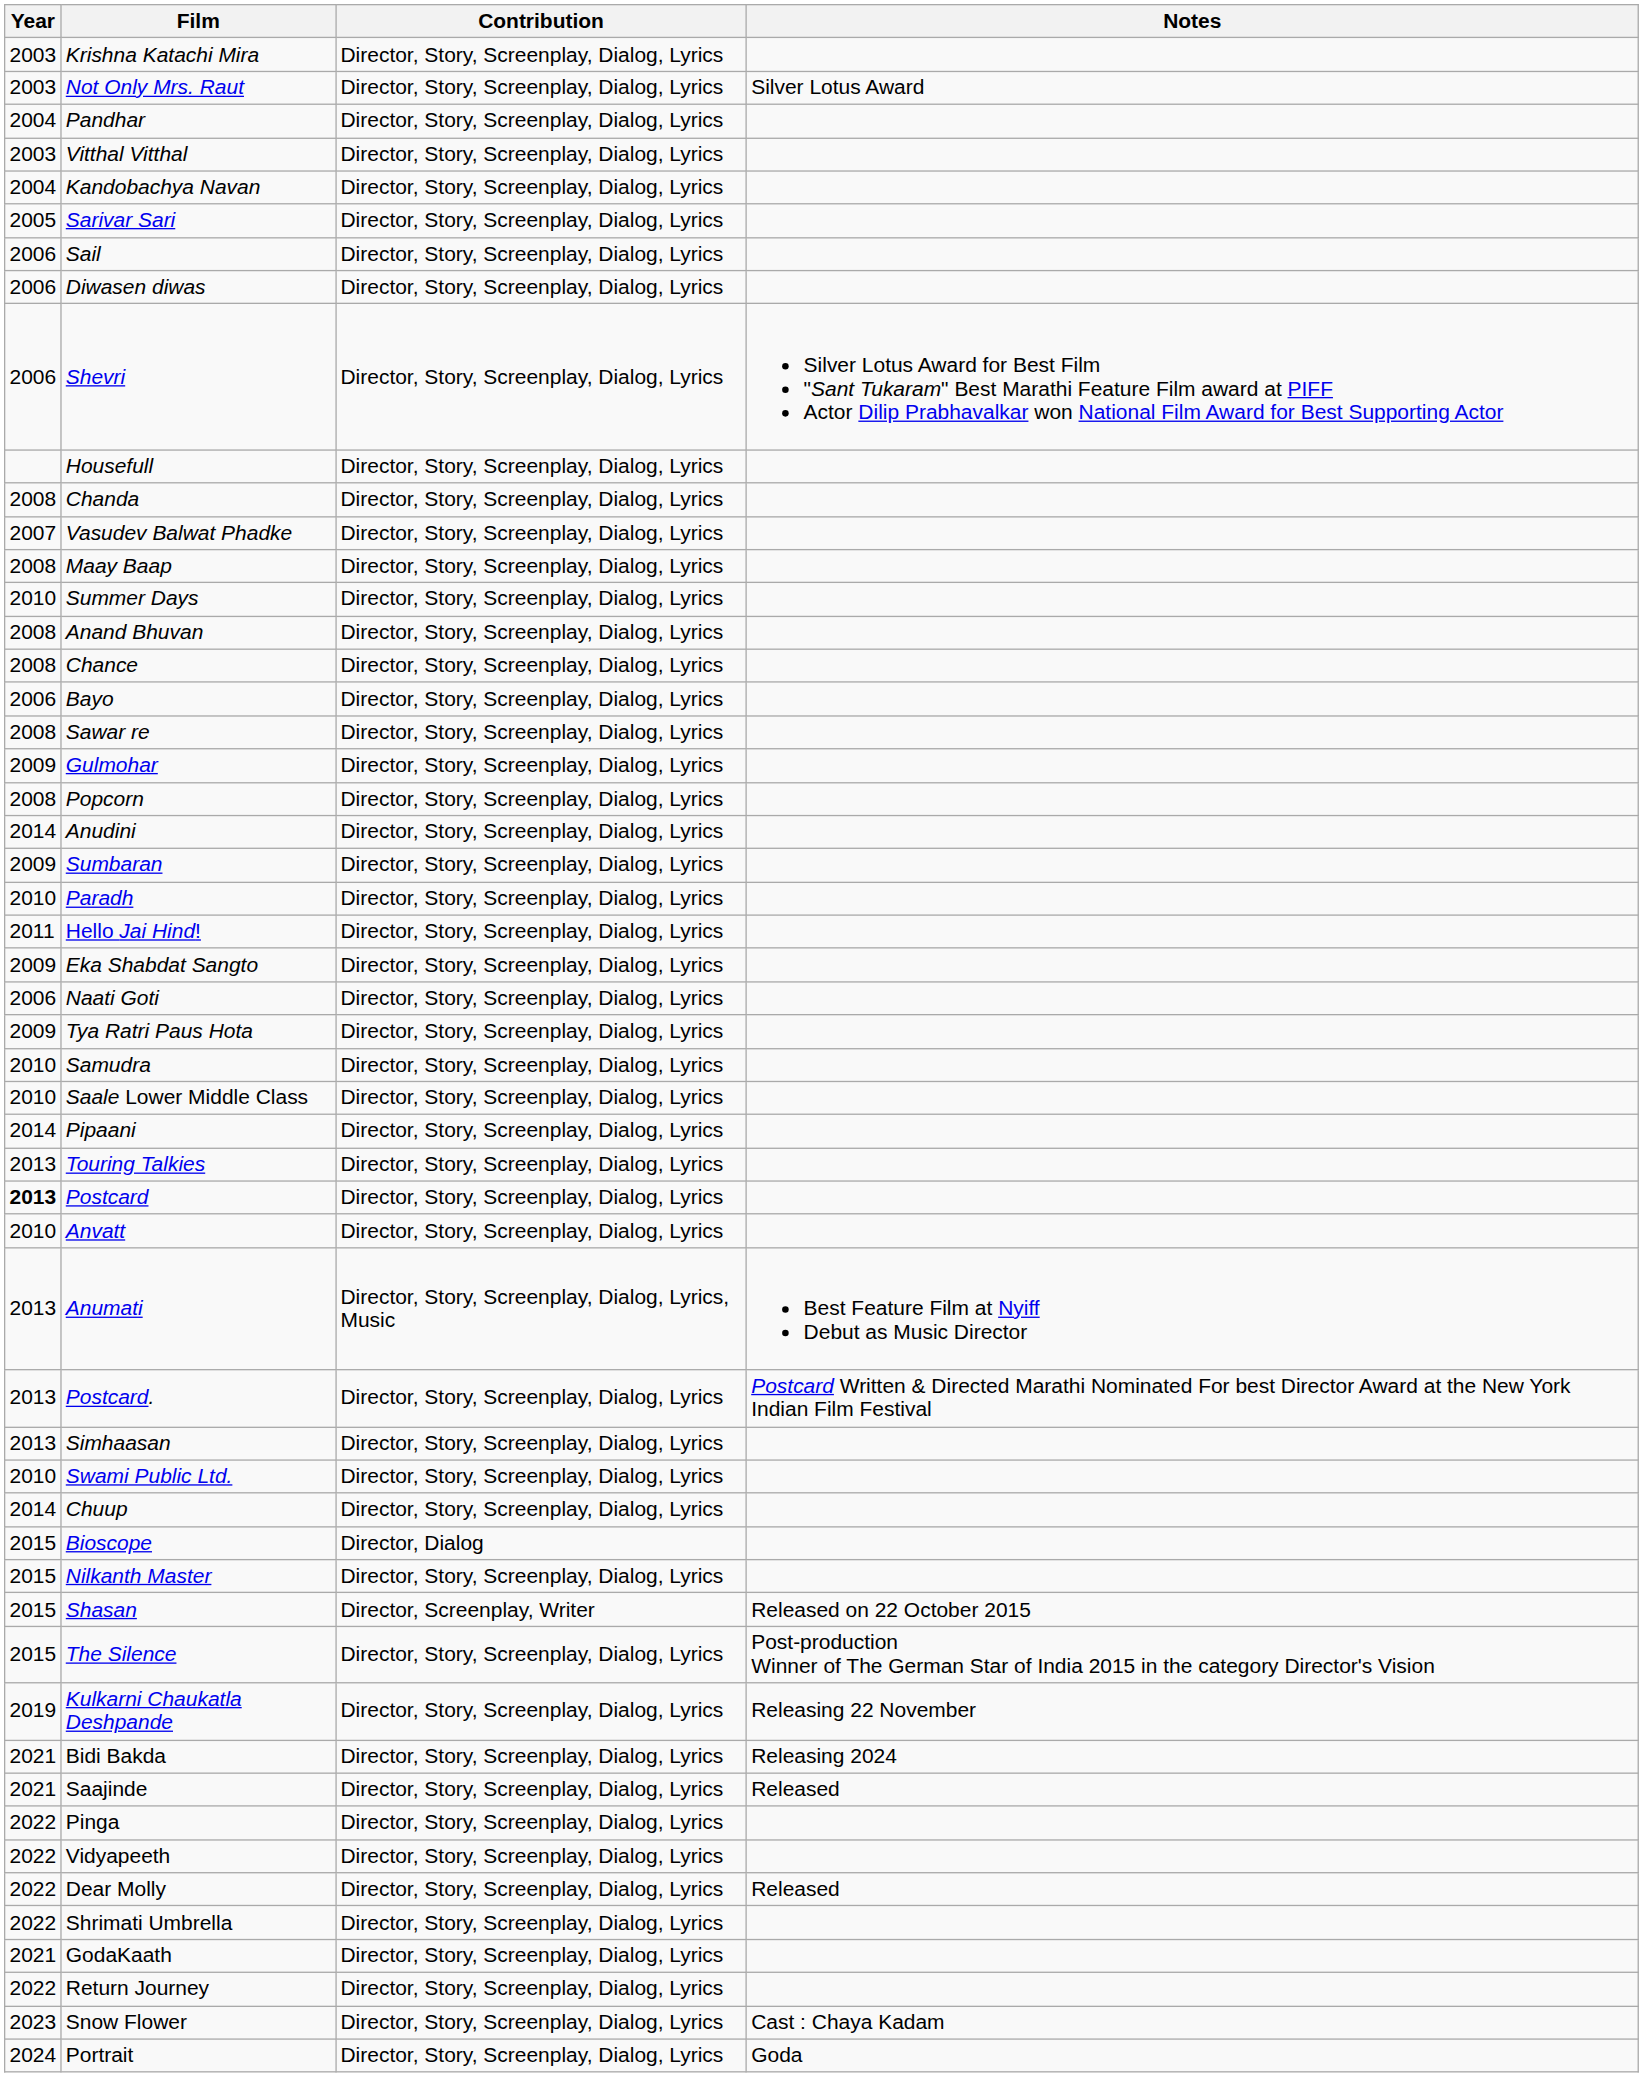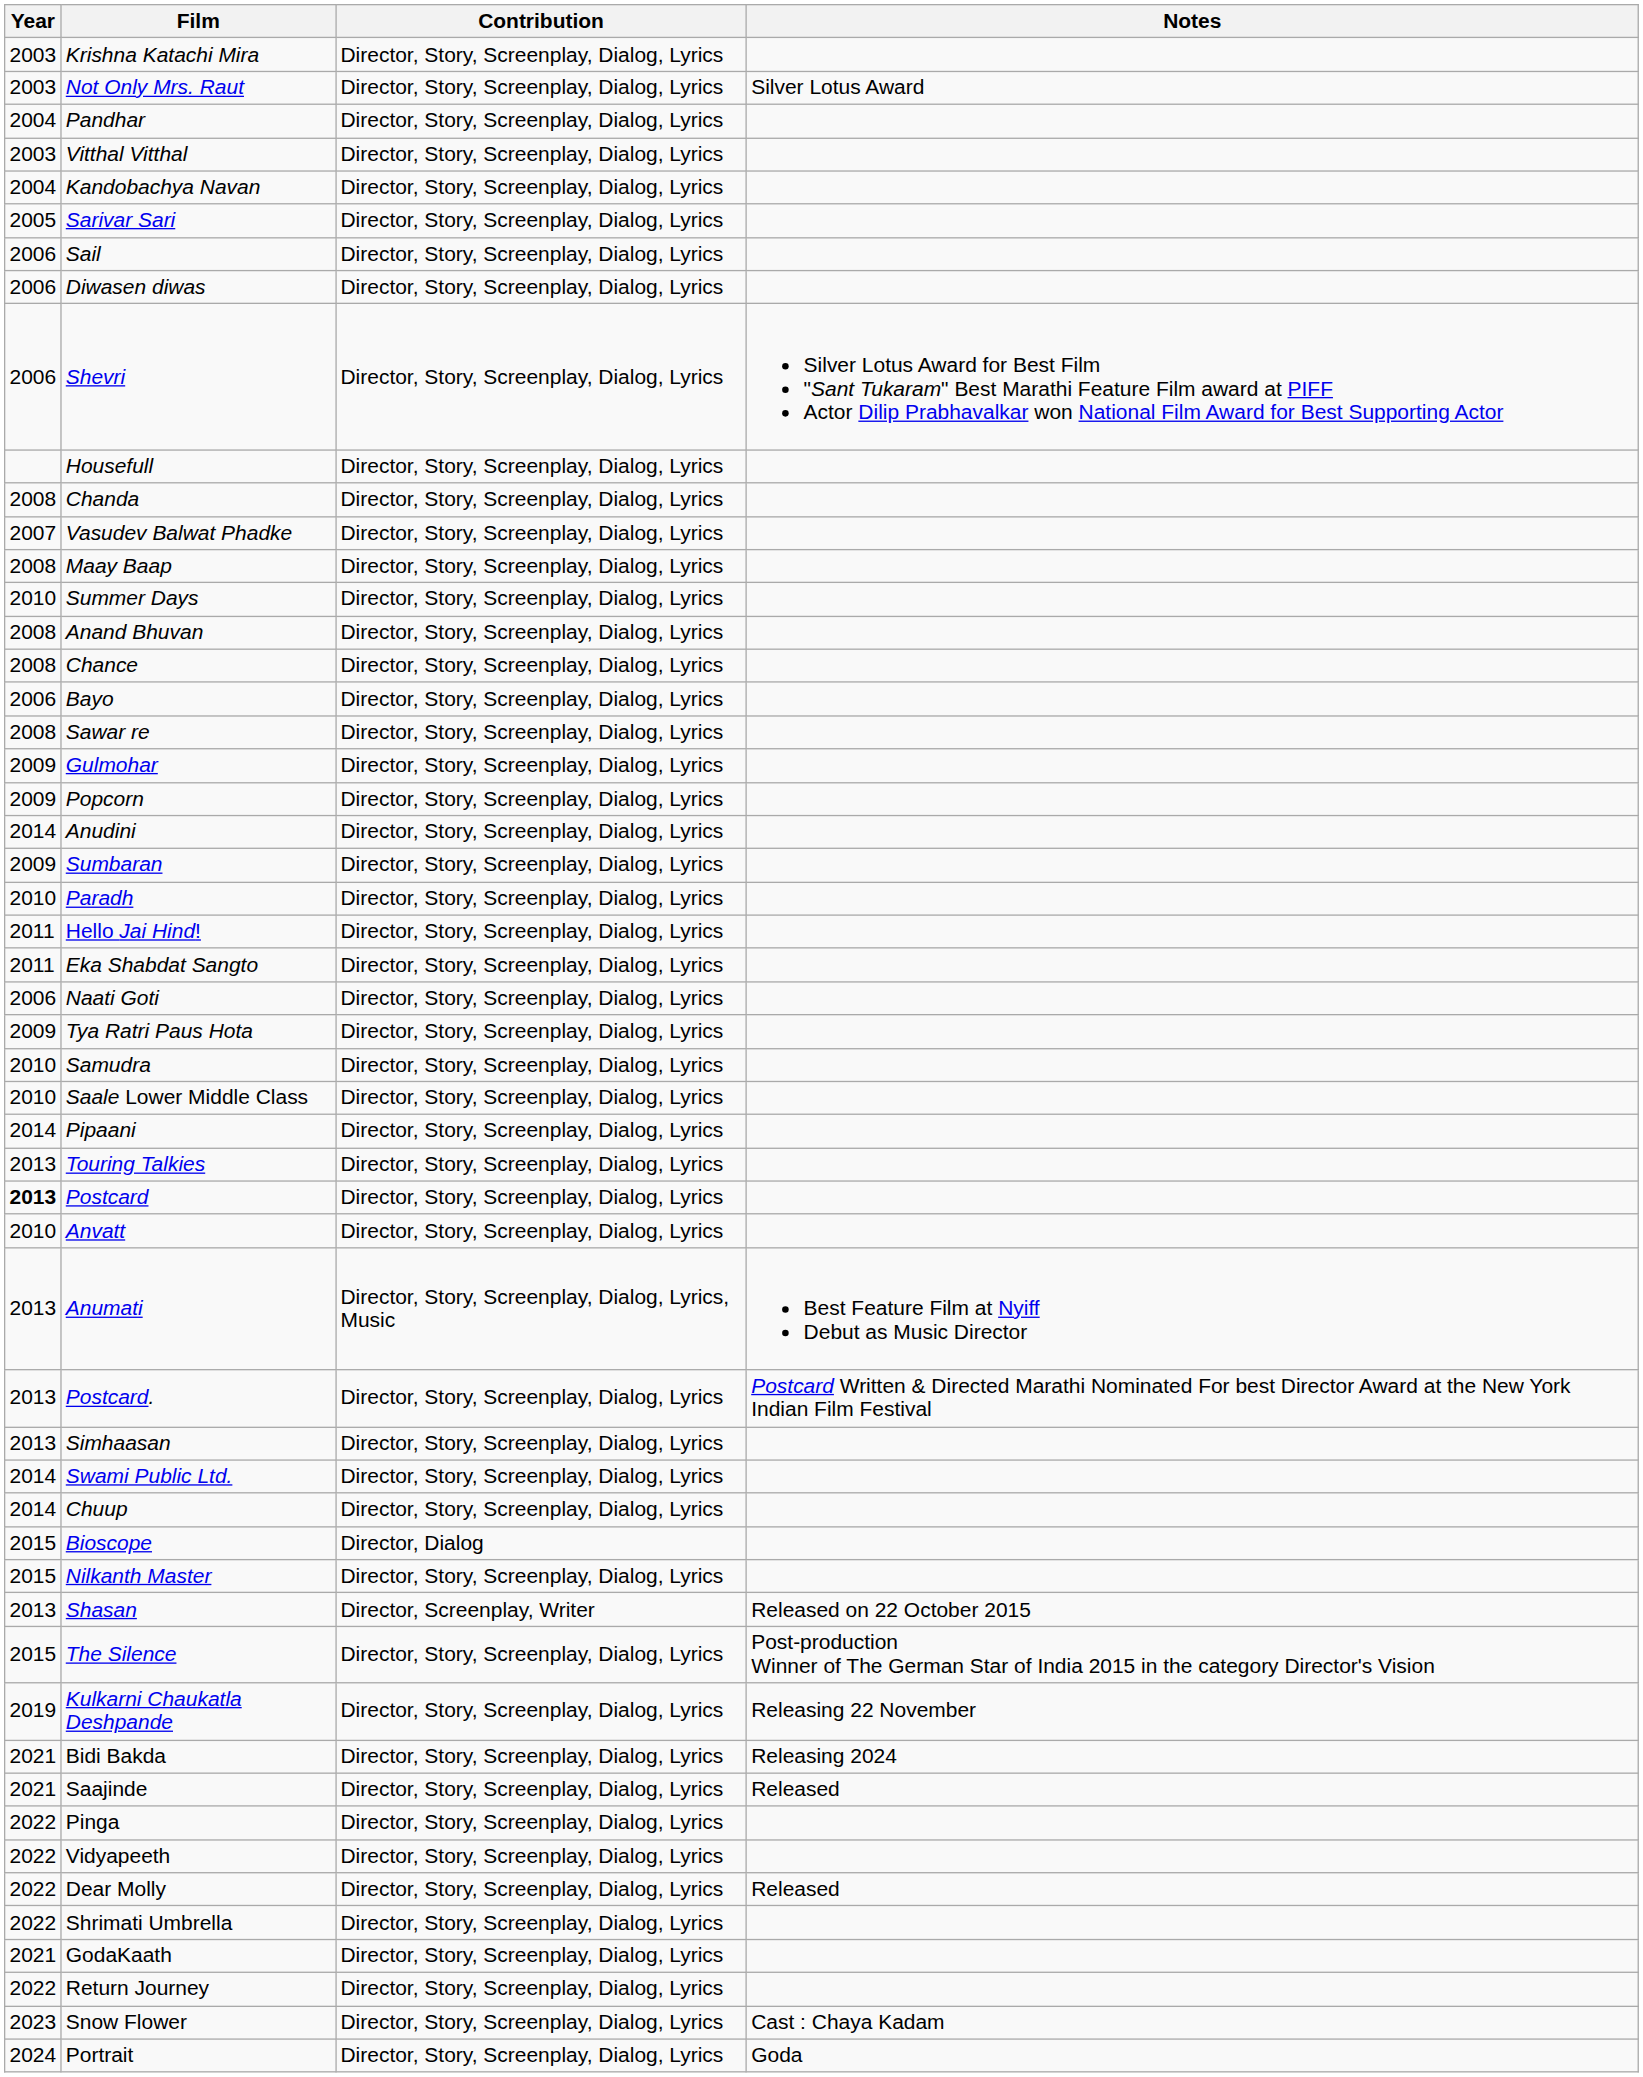 <table class="wikitable sortable">
 <tr>
 <th>Year</th>
 <th>Film</th>
 <th>Contribution</th>
 <th>Notes</th>
 </tr>
 <tr>
 <td>2003</td>
 <td><em>Krishna Katachi Mira</em></td>
 <td>Director, Story, Screenplay, Dialog, Lyrics</td>
 <td></td>
 </tr>
 <tr>
 <td>2003</td>
 <td><em><a href='#'>Not Only Mrs. Raut</a></em></td>
 <td>Director, Story, Screenplay, Dialog, Lyrics</td>
 <td>Silver Lotus Award</td>
 </tr>
 <tr>
 <td>2004</td>
 <td><em>Pandhar</em></td>
 <td>Director, Story, Screenplay, Dialog, Lyrics</td>
 <td></td>
 </tr>
 <tr>
 <td>2003</td>
 <td><em>Vitthal Vitthal</em></td>
 <td>Director, Story, Screenplay, Dialog, Lyrics</td>
 <td></td>
 </tr>
 <tr>
 <td>2004</td>
 <td><em>Kandobachya Navan</em></td>
 <td>Director, Story, Screenplay, Dialog, Lyrics</td>
 <td></td>
 </tr>
 <tr>
 <td>2005</td>
 <td><em><a href='#'>Sarivar Sari</a></em></td>
 <td>Director, Story, Screenplay, Dialog, Lyrics</td>
 <td></td>
 </tr>
 <tr>
 <td>2006</td>
 <td><em>Sail</em></td>
 <td>Director, Story, Screenplay, Dialog, Lyrics</td>
 <td></td>
 </tr>
 <tr>
 <td>2006</td>
 <td><em>Diwasen diwas</em></td>
 <td>Director, Story, Screenplay, Dialog, Lyrics</td>
 <td></td>
 </tr>
 <tr>
 <td>2006</td>
 <td><em><a href='#'>Shevri</a></em></td>
 <td>Director, Story, Screenplay, Dialog, Lyrics</td>
 <td><br><ul><li>Silver Lotus Award for Best Film</li><li>"<em>Sant Tukaram</em>" Best Marathi Feature Film award at <a href='#'>PIFF</a></li><li>Actor <a href='#'>Dilip Prabhavalkar</a> won <a href='#'>National Film Award for Best Supporting Actor</a></li></ul></td>
 </tr>
 <tr>
 <td></td>
 <td><em>Housefull</em></td>
 <td>Director, Story, Screenplay, Dialog, Lyrics</td>
 <td></td>
 </tr>
 <tr>
 <td>2008</td>
 <td><em>Chanda</em></td>
 <td>Director, Story, Screenplay, Dialog, Lyrics</td>
 <td></td>
 </tr>
 <tr>
 <td>2007</td>
 <td><em>Vasudev Balwat Phadke</em></td>
 <td>Director, Story, Screenplay, Dialog, Lyrics</td>
 <td></td>
 </tr>
 <tr>
 <td>2008</td>
 <td><em>Maay Baap</em></td>
 <td>Director, Story, Screenplay, Dialog, Lyrics</td>
 <td></td>
 </tr>
 <tr>
 <td>2010</td>
 <td><em>Summer Days</em></td>
 <td>Director, Story, Screenplay, Dialog, Lyrics</td>
 <td></td>
 </tr>
 <tr>
 <td>2008</td>
 <td><em>Anand Bhuvan</em></td>
 <td>Director, Story, Screenplay, Dialog, Lyrics</td>
 <td></td>
 </tr>
 <tr>
 <td>2008</td>
 <td><em>Chance</em></td>
 <td>Director, Story, Screenplay, Dialog, Lyrics</td>
 <td></td>
 </tr>
 <tr>
 <td>2006</td>
 <td><em>Bayo</em></td>
 <td>Director, Story, Screenplay, Dialog, Lyrics</td>
 <td></td>
 </tr>
 <tr>
 <td>2008</td>
 <td><em>Sawar re</em></td>
 <td>Director, Story, Screenplay, Dialog, Lyrics</td>
 <td></td>
 </tr>
 <tr>
 <td>2009</td>
 <td><em><a href='#'>Gulmohar</a></em></td>
 <td>Director, Story, Screenplay, Dialog, Lyrics</td>
 <td></td>
 </tr>
 <tr>
-<td>2008</td>
+<td>2009</td>
 <td><em>Popcorn</em></td>
 <td>Director, Story, Screenplay, Dialog, Lyrics</td>
 <td></td>
 </tr>
 <tr>
 <td>2014</td>
 <td><em>Anudini</em></td>
 <td>Director, Story, Screenplay, Dialog, Lyrics</td>
 <td></td>
 </tr>
 <tr>
 <td>2009</td>
 <td><em><a href='#'>Sumbaran</a></em></td>
 <td>Director, Story, Screenplay, Dialog, Lyrics</td>
 <td></td>
 </tr>
 <tr>
 <td>2010</td>
 <td><em><a href='#'>Paradh</a></em></td>
 <td>Director, Story, Screenplay, Dialog, Lyrics</td>
 <td></td>
 </tr>
 <tr>
 <td>2011</td>
 <td><a href='#'>Hello <em>Jai Hind</em>!</a></td>
 <td>Director, Story, Screenplay, Dialog, Lyrics</td>
 <td></td>
 </tr>
 <tr>
-<td>2009</td>
+<td>2011</td>
 <td><em>Eka Shabdat Sangto</em></td>
 <td>Director, Story, Screenplay, Dialog, Lyrics</td>
 <td></td>
 </tr>
 <tr>
 <td>2006</td>
 <td><em>Naati Goti</em></td>
 <td>Director, Story, Screenplay, Dialog, Lyrics</td>
 <td></td>
 </tr>
 <tr>
 <td>2009</td>
 <td><em>Tya Ratri Paus Hota</em></td>
 <td>Director, Story, Screenplay, Dialog, Lyrics</td>
 <td></td>
 </tr>
 <tr>
 <td>2010</td>
 <td><em>Samudra</em></td>
 <td>Director, Story, Screenplay, Dialog, Lyrics</td>
 <td></td>
 </tr>
 <tr>
 <td>2010</td>
 <td><em>Saale</em> Lower Middle Class</td>
 <td>Director, Story, Screenplay, Dialog, Lyrics</td>
 <td></td>
 </tr>
 <tr>
 <td>2014</td>
 <td><em>Pipaani</em></td>
 <td>Director, Story, Screenplay, Dialog, Lyrics</td>
 <td></td>
 </tr>
 <tr>
 <td>2013</td>
 <td><em><a href='#'>Touring Talkies</a></em></td>
 <td>Director, Story, Screenplay, Dialog, Lyrics</td>
 <td></td>
 </tr>
 <tr>
 <td><strong>2013</strong></td>
 <td><em><a href='#'>Postcard</a></em></td>
 <td>Director, Story, Screenplay, Dialog, Lyrics</td>
 <td></td>
 </tr>
 <tr>
 <td>2010</td>
 <td><em><a href='#'>Anvatt</a></em></td>
 <td>Director, Story, Screenplay, Dialog, Lyrics</td>
 <td></td>
 </tr>
 <tr>
 <td>2013</td>
 <td><em><a href='#'>Anumati</a></em></td>
 <td>Director, Story, Screenplay, Dialog, Lyrics, Music</td>
 <td><br><ul><li>Best Feature Film at <a href='#'>Nyiff</a></li><li>Debut as Music Director</li></ul></td>
 </tr>
 <tr>
 <td>2013</td>
 <td><em><a href='#'>Postcard</a>.</em></td>
 <td>Director, Story, Screenplay, Dialog, Lyrics</td>
 <td><em><a href='#'>Postcard</a></em> Written & Directed Marathi Nominated For best Director Award at the New York Indian Film Festival</td>
 </tr>
 <tr>
 <td>2013</td>
 <td><em>Simhaasan</em></td>
 <td>Director, Story, Screenplay, Dialog, Lyrics</td>
 <td></td>
 </tr>
 <tr>
-<td>2010</td>
+<td>2014</td>
 <td><em><a href='#'>Swami Public Ltd.</a></em></td>
 <td>Director, Story, Screenplay, Dialog, Lyrics</td>
 <td></td>
 </tr>
 <tr>
 <td>2014</td>
 <td><em>Chuup</em></td>
 <td>Director, Story, Screenplay, Dialog, Lyrics</td>
 <td></td>
 </tr>
 <tr>
 <td>2015</td>
 <td><em><a href='#'>Bioscope</a></em></td>
 <td>Director, Dialog</td>
 <td></td>
 </tr>
 <tr>
 <td>2015</td>
 <td><em><a href='#'>Nilkanth Master</a></em></td>
 <td>Director, Story, Screenplay, Dialog, Lyrics</td>
 <td></td>
 </tr>
 <tr>
-<td>2015</td>
+<td>2013</td>
 <td><em><a href='#'>Shasan</a></em></td>
 <td>Director, Screenplay, Writer</td>
 <td>Released on 22 October 2015</td>
 </tr>
 <tr>
 <td>2015</td>
 <td><em><a href='#'>The Silence</a></em></td>
 <td>Director, Story, Screenplay, Dialog, Lyrics</td>
 <td>Post-production<br>Winner of The German Star of India 2015 in the category Director's Vision</td>
 </tr>
 <tr>
 <td>2019</td>
 <td><em><a href='#'>Kulkarni Chaukatla Deshpande</a></em></td>
 <td>Director, Story, Screenplay, Dialog, Lyrics</td>
 <td>Releasing 22 November</td>
 </tr>
 <tr>
 <td>2021</td>
 <td>Bidi Bakda</td>
 <td>Director, Story, Screenplay, Dialog, Lyrics</td>
 <td>Releasing 2024</td>
 </tr>
 <tr>
 <td>2021</td>
 <td>Saajinde</td>
 <td>Director, Story, Screenplay, Dialog, Lyrics</td>
 <td>Released</td>
 </tr>
 <tr>
 <td>2022</td>
 <td>Pinga</td>
 <td>Director, Story, Screenplay, Dialog, Lyrics</td>
 <td></td>
 </tr>
 <tr>
 <td>2022</td>
 <td>Vidyapeeth</td>
 <td>Director, Story, Screenplay, Dialog, Lyrics</td>
 <td></td>
 </tr>
 <tr>
 <td>2022</td>
 <td>Dear Molly</td>
 <td>Director, Story, Screenplay, Dialog, Lyrics</td>
 <td>Released</td>
 </tr>
 <tr>
 <td>2022</td>
 <td>Shrimati Umbrella</td>
 <td>Director, Story, Screenplay, Dialog, Lyrics</td>
 <td></td>
 </tr>
 <tr>
 <td>2021</td>
 <td>GodaKaath</td>
 <td>Director, Story, Screenplay, Dialog, Lyrics</td>
 <td></td>
 </tr>
 <tr>
 <td>2022</td>
 <td>Return Journey</td>
 <td>Director, Story, Screenplay, Dialog, Lyrics</td>
 <td></td>
 </tr>
 <tr>
 <td>2023</td>
 <td>Snow Flower</td>
 <td>Director, Story, Screenplay, Dialog, Lyrics</td>
 <td>Cast : Chaya  Kadam</td>
 </tr>
 <tr>
 <td>2024</td>
 <td>Portrait</td>
 <td>Director, Story, Screenplay, Dialog, Lyrics</td>
 <td>Goda</td>
 </tr>
 </table>
